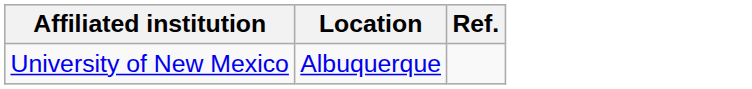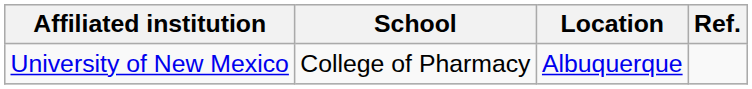 <table class="wikitable sortable">
 <tr>
 <th>Affiliated institution</th>
+<th>School</th>
 <th>Location</th>
 <th>Ref.</th>
 </tr>
 <tr>
 <td><a href='#'>University of New Mexico</a></td>
+<td>College of Pharmacy</td>
 <td><a href='#'>Albuquerque</a></td>
 <td></td>
 </tr>
 </table>
